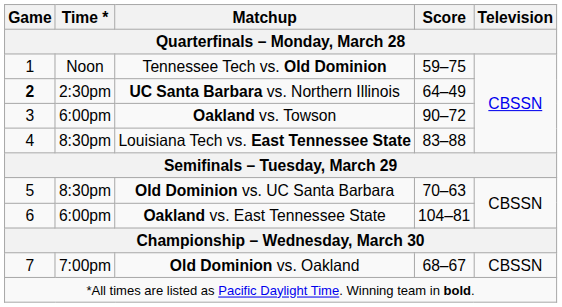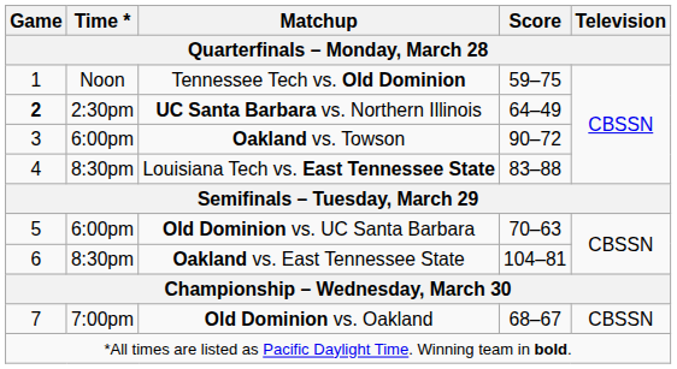 <table class="wikitable" style="font-size: 95%;text-align:center">
 <tr>
 <th>Game</th>
 <th>Time *</th>
 <th>Matchup</th>
 <th>Score</th>
 <th>Television</th>
 </tr>
 <tr>
 <th colspan=5>Quarterfinals – Monday, March 28</th>
 </tr>
 <tr>
 <td>1</td>
 <td>Noon</td>
 <td>Tennessee Tech vs. <strong>Old Dominion</strong></td>
 <td>59–75</td>
 <td rowspan=4><a href='#'>CBSSN</a></td>
 </tr>
 <tr>
 <td><strong>2</strong></td>
 <td>2:30pm</td>
 <td><strong>UC Santa Barbara</strong> vs. Northern Illinois</td>
 <td>64–49</td>
 </tr>
 <tr>
 <td>3</td>
 <td>6:00pm</td>
 <td><strong>Oakland</strong> vs. Towson</td>
 <td>90–72</td>
 </tr>
 <tr>
 <td>4</td>
 <td>8:30pm</td>
 <td>Louisiana Tech vs. <strong>East Tennessee State</strong></td>
 <td>83–88</td>
 </tr>
 <tr>
 <th colspan=5>Semifinals – Tuesday, March 29</th>
 </tr>
 <tr>
 <td>5</td>
-<td>8:30pm</td>
+<td>6:00pm</td>
 <td><strong>Old Dominion</strong> vs. UC Santa Barbara</td>
 <td>70–63</td>
 <td rowspan=2>CBSSN</td>
 </tr>
 <tr>
 <td>6</td>
-<td>6:00pm</td>
+<td>8:30pm</td>
 <td><strong>Oakland</strong> vs. East Tennessee State</td>
 <td>104–81</td>
 </tr>
 <tr>
 <th colspan=5>Championship – Wednesday, March 30</th>
 </tr>
 <tr>
 <td>7</td>
 <td>7:00pm</td>
 <td><strong>Old Dominion</strong> vs. Oakland</td>
 <td>68–67</td>
 <td>CBSSN</td>
 </tr>
 <tr>
 <td colspan=5><small>*All times are listed as <a href='#'>Pacific Daylight Time</a>. Winning team in <strong>bold</strong>.</small></td>
 </tr>
 </table>
